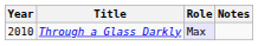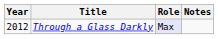 <table class="wikitable sortable">
 <tr>
 <th>Year</th>
 <th>Title</th>
 <th>Role</th>
 <th>Notes</th>
 </tr>
 <tr>
-<td>2010</td>
+<td>2012</td>
 <td><em><a href='#'>Through a Glass Darkly</a></em></td>
 <td style="background: lavender;">Max</td>
 <td></td>
 </tr>
 </table>
